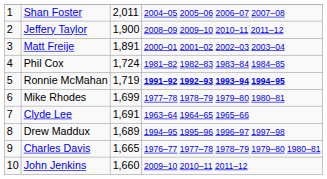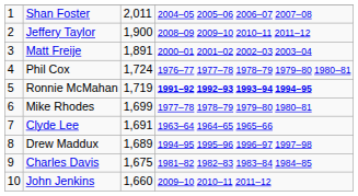 <table class="wikitable">
 <tr>
 </tr>
 <tr>
 <td>1</td>
 <td><a href='#'>Shan Foster</a></td>
 <td>2,011</td>
 <td style="font-size:80%;"><a href='#'>2004–05</a> <a href='#'>2005–06</a> <a href='#'>2006–07</a> <a href='#'>2007–08</a></td>
 </tr>
 <tr>
 <td>2</td>
 <td><a href='#'>Jeffery Taylor</a></td>
 <td>1,900</td>
 <td style="font-size:80%;"><a href='#'>2008–09</a> <a href='#'>2009–10</a> <a href='#'>2010–11</a> <a href='#'>2011–12</a></td>
 </tr>
 <tr>
 <td>3</td>
 <td><a href='#'>Matt Freije</a></td>
 <td>1,891</td>
 <td style="font-size:80%;"><a href='#'>2000–01</a> <a href='#'>2001–02</a> <a href='#'>2002–03</a> <a href='#'>2003–04</a></td>
 </tr>
 <tr>
 <td>4</td>
 <td>Phil Cox</td>
 <td>1,724</td>
-<td style="font-size:80%;"><a href='#'>1981–82</a> <a href='#'>1982–83</a> <a href='#'>1983–84</a> <a href='#'>1984–85</a></td>
+<td style="font-size:80%;"><a href='#'>1976–77</a> <a href='#'>1977–78</a> <a href='#'>1978–79</a> <a href='#'>1979–80</a> <a href='#'>1980–81</a></td>
 </tr>
 <tr>
 <td>5</td>
 <td>Ronnie McMahan</td>
 <td>1,719</td>
 <td style="font-size:80%;"><strong><a href='#'>1991–92</a> <a href='#'>1992–93</a> <a href='#'>1993–94</a> <a href='#'>1994–95</a></strong></td>
 </tr>
 <tr>
 <td>6</td>
 <td>Mike Rhodes</td>
 <td>1,699</td>
 <td style="font-size:80%;"><a href='#'>1977–78</a> <a href='#'>1978–79</a> <a href='#'>1979–80</a> <a href='#'>1980–81</a></td>
 </tr>
 <tr>
 <td>7</td>
 <td><a href='#'>Clyde Lee</a></td>
 <td>1,691</td>
 <td style="font-size:80%;"><a href='#'>1963–64</a> <a href='#'>1964–65</a> <a href='#'>1965–66</a></td>
 </tr>
 <tr>
 <td>8</td>
 <td>Drew Maddux</td>
 <td>1,689</td>
 <td style="font-size:80%;"><a href='#'>1994–95</a> <a href='#'>1995–96</a> <a href='#'>1996–97</a> <a href='#'>1997–98</a></td>
 </tr>
 <tr>
 <td>9</td>
 <td><a href='#'>Charles Davis</a></td>
-<td>1,665</td>
-<td style="font-size:80%;"><a href='#'>1976–77</a> <a href='#'>1977–78</a> <a href='#'>1978–79</a> <a href='#'>1979–80</a> <a href='#'>1980–81</a></td>
+<td>1,675</td>
+<td style="font-size:80%;"><a href='#'>1981–82</a> <a href='#'>1982–83</a> <a href='#'>1983–84</a> <a href='#'>1984–85</a></td>
 </tr>
 <tr>
 <td>10</td>
 <td><a href='#'>John Jenkins</a></td>
 <td>1,660</td>
 <td style="font-size:80%;"><a href='#'>2009–10</a> <a href='#'>2010–11</a> <a href='#'>2011–12</a></td>
 </tr>
 </table>
